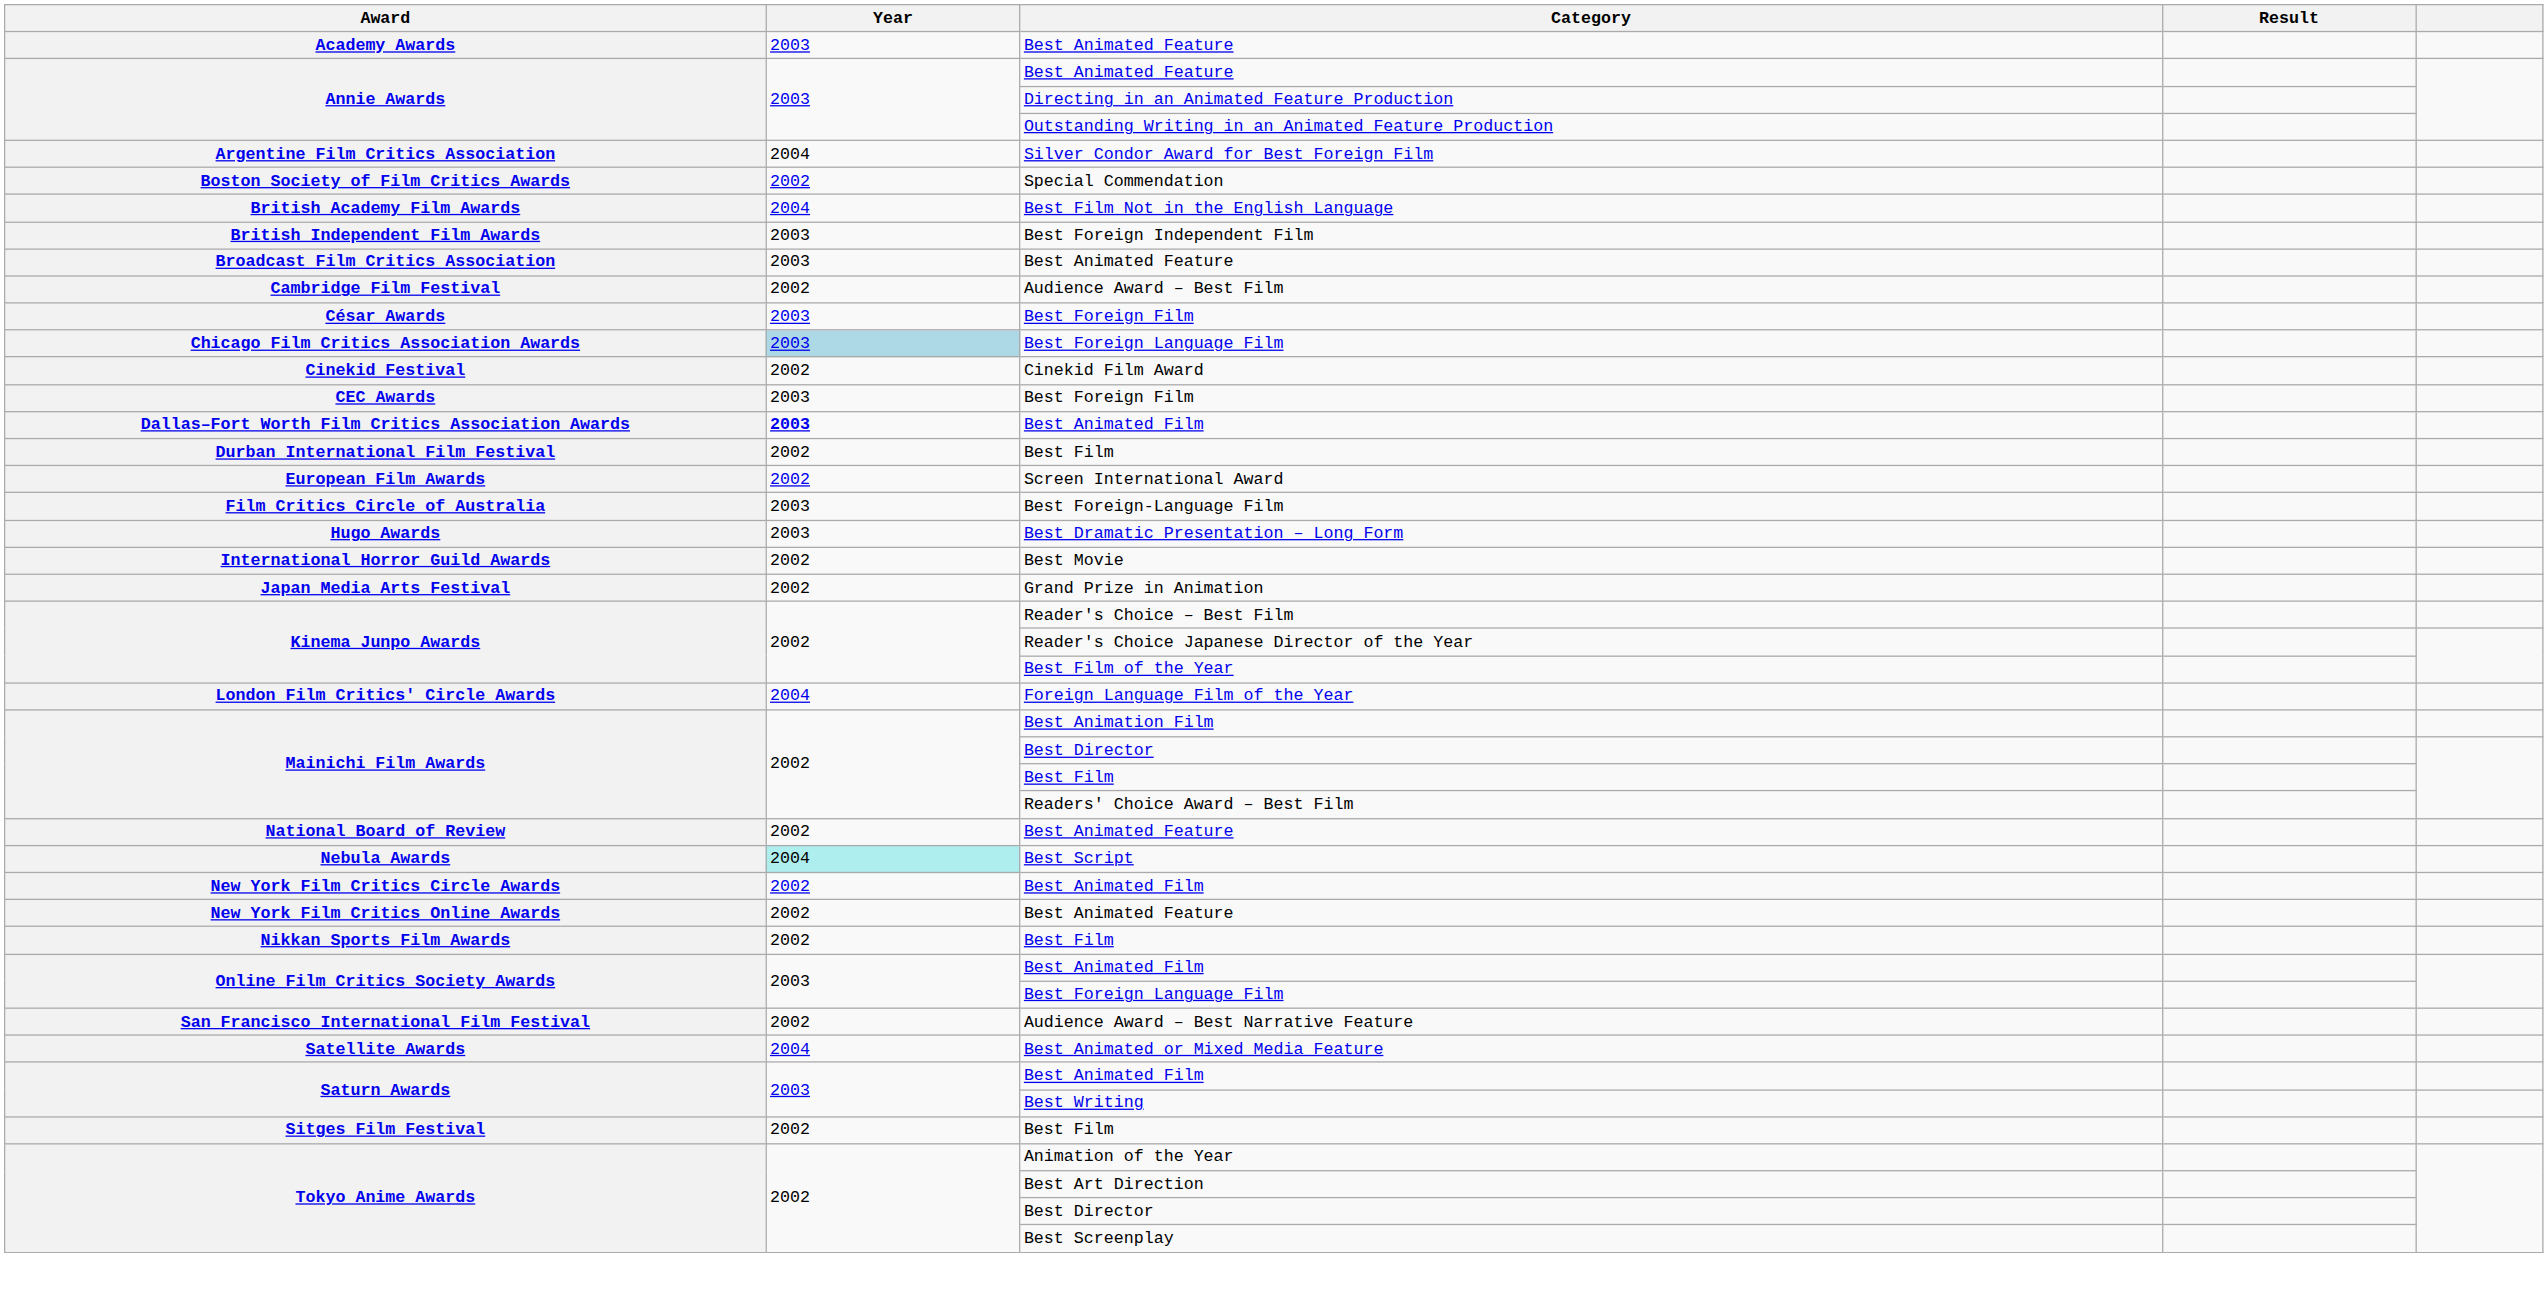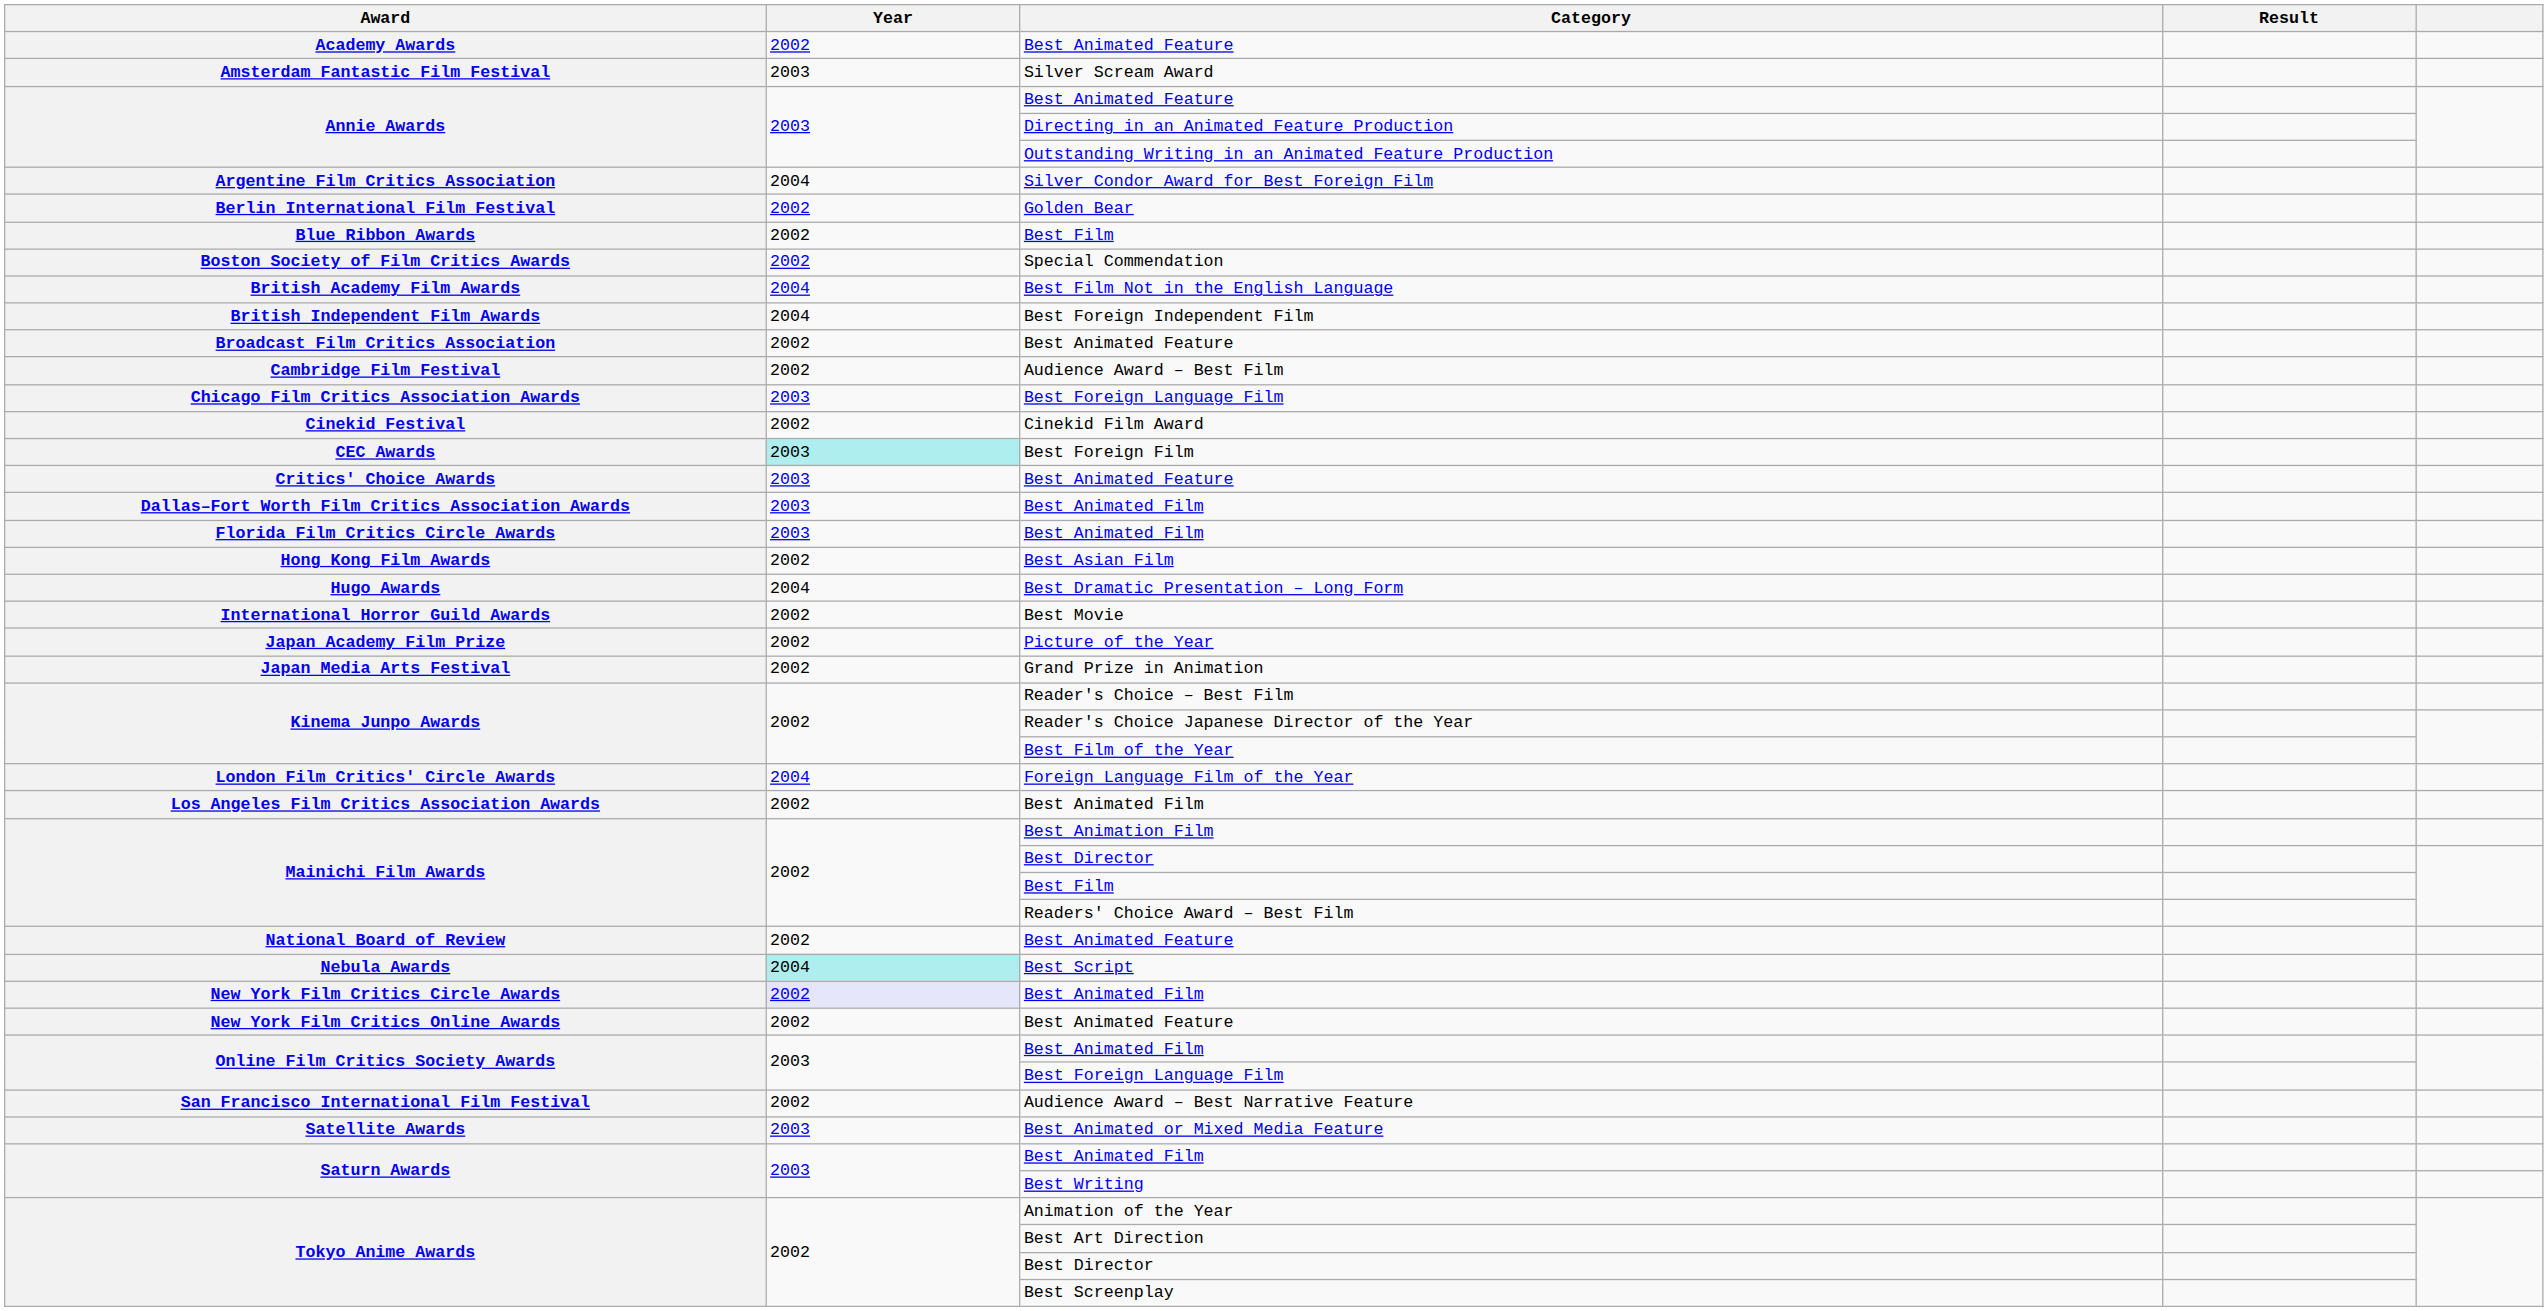 <table class="wikitable plainrowheaders sortable" style="width:100%">
 <tr>
 <th scope="col" style="width:30%">Award</th>
 <th scope="col" style="width:10%">Year</th>
 <th scope="col" style="width:45%">Category</th>
 <th scope="col" style="width:10%">Result</th>
 <th scope="col" style="width:5%" class="unsortable"></th>
 </tr>
 <tr>
 <th scope="row"><a href='#'>Academy Awards</a></th>
-<td><a href='#'>2003</a></td>
+<td><a href='#'>2002</a></td>
 <td><a href='#'>Best Animated Feature</a></td>
+<td></td>
+<td style="text-align:center;"></td>
+</tr>
+<tr>
+<th scope="row"><a href='#'>Amsterdam Fantastic Film Festival</a></th>
+<td>2003</td>
+<td>Silver Scream Award</td>
 <td></td>
 <td style="text-align:center;"></td>
 </tr>
 <tr>
 <th scope="row" rowspan="3"><a href='#'>Annie Awards</a></th>
 <td rowspan="3"><a href='#'>2003</a></td>
 <td><a href='#'>Best Animated Feature</a></td>
 <td></td>
 <td style="text-align:center;" rowspan="3"></td>
 </tr>
 <tr>
 <td><a href='#'>Directing in an Animated Feature Production</a></td>
 <td></td>
 </tr>
 <tr>
 <td><a href='#'>Outstanding Writing in an Animated Feature Production</a></td>
 <td></td>
 </tr>
 <tr>
 <th scope="row"><a href='#'>Argentine Film Critics Association</a></th>
 <td>2004</td>
 <td><a href='#'>Silver Condor Award for Best Foreign Film</a></td>
 <td></td>
 <td style="text-align:center;"></td>
 </tr>
 <tr>
+<th scope="row"><a href='#'>Berlin International Film Festival</a></th>
+<td><a href='#'>2002</a></td>
+<td><a href='#'>Golden Bear</a></td>
+<td></td>
+<td style="text-align:center;"></td>
+</tr>
+<tr>
+<th scope="row"><a href='#'>Blue Ribbon Awards</a></th>
+<td>2002</td>
+<td><a href='#'>Best Film</a></td>
+<td></td>
+<td style="text-align:center;"></td>
+</tr>
+<tr>
 <th scope="row"><a href='#'>Boston Society of Film Critics Awards</a></th>
 <td><a href='#'>2002</a></td>
 <td>Special Commendation</td>
 <td></td>
 <td style="text-align:center;"></td>
 </tr>
 <tr>
 <th scope="row"><a href='#'>British Academy Film Awards</a></th>
 <td><a href='#'>2004</a></td>
 <td><a href='#'>Best Film Not in the English Language</a></td>
 <td></td>
 <td style="text-align:center;"></td>
 </tr>
 <tr>
 <th scope="row"><a href='#'>British Independent Film Awards</a></th>
-<td>2003</td>
+<td>2004</td>
 <td>Best Foreign Independent Film</td>
 <td></td>
 <td style="text-align:center;"></td>
 </tr>
 <tr>
 <th scope="row"><a href='#'>Broadcast Film Critics Association</a></th>
-<td>2003</td>
+<td>2002</td>
 <td>Best Animated Feature</td>
 <td></td>
 <td style="text-align:center;"></td>
 </tr>
 <tr>
 <th scope="row"><a href='#'>Cambridge Film Festival</a></th>
 <td>2002</td>
 <td>Audience Award – Best Film</td>
 <td></td>
 <td style="text-align:center;"></td>
 </tr>
 <tr>
-<th scope="row"><a href='#'>César Awards</a></th>
+<th scope="row"><a href='#'>Chicago Film Critics Association Awards</a></th>
 <td><a href='#'>2003</a></td>
-<td><a href='#'>Best Foreign Film</a></td>
-<td></td>
-<td style="text-align:center;"></td>
-</tr>
-<tr>
-<th scope="row"><a href='#'>Chicago Film Critics Association Awards</a></th>
-<td style="background: lightblue;"><a href='#'>2003</a></td>
 <td><a href='#'>Best Foreign Language Film</a></td>
 <td></td>
 <td style="text-align:center;"></td>
 </tr>
 <tr>
 <th scope="row"><a href='#'>Cinekid Festival</a></th>
 <td>2002</td>
 <td>Cinekid Film Award</td>
 <td></td>
 <td style="text-align:center;"></td>
 </tr>
 <tr>
 <th scope="row"><a href='#'>CEC Awards</a></th>
-<td>2003</td>
+<td style="background: paleturquoise;">2003</td>
 <td>Best Foreign Film</td>
 <td></td>
 <td style="text-align:center;"></td>
 </tr>
 <tr>
+<th scope="row"><a href='#'>Critics' Choice Awards</a></th>
+<td><a href='#'>2003</a></td>
+<td><a href='#'>Best Animated Feature</a></td>
+<td></td>
+<td style="text-align:center;"></td>
+</tr>
+<tr>
 <th scope="row"><a href='#'>Dallas–Fort Worth Film Critics Association Awards</a></th>
-<td><strong><a href='#'>2003</a></strong></td>
+<td><a href='#'>2003</a></td>
 <td><a href='#'>Best Animated Film</a></td>
 <td></td>
 <td style="text-align:center;"></td>
 </tr>
 <tr>
-<th scope="row"><a href='#'>Durban International Film Festival</a></th>
-<td>2002</td>
-<td>Best Film</td>
+<th scope="row"><a href='#'>Florida Film Critics Circle Awards</a></th>
+<td><a href='#'>2003</a></td>
+<td><a href='#'>Best Animated Film</a></td>
 <td></td>
 <td style="text-align:center;"></td>
 </tr>
 <tr>
-<th scope="row"><a href='#'>European Film Awards</a></th>
-<td><a href='#'>2002</a></td>
-<td>Screen International Award</td>
-<td></td>
-<td style="text-align:center;"></td>
-</tr>
-<tr>
-<th scope="row"><a href='#'>Film Critics Circle of Australia</a></th>
-<td>2003</td>
-<td>Best Foreign-Language Film</td>
+<th scope="row"><a href='#'>Hong Kong Film Awards</a></th>
+<td>2002</td>
+<td><a href='#'>Best Asian Film</a></td>
 <td></td>
 <td style="text-align:center;"></td>
 </tr>
 <tr>
 <th scope="row"><a href='#'>Hugo Awards</a></th>
-<td>2003</td>
+<td>2004</td>
 <td><a href='#'>Best Dramatic Presentation – Long Form</a></td>
 <td></td>
 <td style="text-align:center;"></td>
 </tr>
 <tr>
 <th scope="row"><a href='#'>International Horror Guild Awards</a></th>
 <td>2002</td>
 <td>Best Movie</td>
+<td></td>
+<td style="text-align:center;"></td>
+</tr>
+<tr>
+<th scope="row"><a href='#'>Japan Academy Film Prize</a></th>
+<td>2002</td>
+<td><a href='#'>Picture of the Year</a></td>
 <td></td>
 <td style="text-align:center;"></td>
 </tr>
 <tr>
 <th scope="row"><a href='#'>Japan Media Arts Festival</a></th>
 <td>2002</td>
 <td>Grand Prize in Animation</td>
 <td></td>
 <td style="text-align:center;"></td>
 </tr>
 <tr>
 <th scope="row" rowspan="3"><a href='#'>Kinema Junpo Awards</a></th>
 <td rowspan="3">2002</td>
 <td>Reader's Choice – Best Film</td>
 <td></td>
 <td style="text-align:center;"></td>
 </tr>
 <tr>
 <td>Reader's Choice Japanese Director of the Year</td>
 <td></td>
 <td style="text-align:center;" rowspan="2"></td>
 </tr>
 <tr>
 <td><a href='#'>Best Film of the Year</a></td>
 <td></td>
 </tr>
 <tr>
 <th scope="row"><a href='#'>London Film Critics' Circle Awards</a></th>
 <td><a href='#'>2004</a></td>
 <td><a href='#'>Foreign Language Film of the Year</a></td>
+<td></td>
+<td style="text-align:center;"></td>
+</tr>
+<tr>
+<th scope="row"><a href='#'>Los Angeles Film Critics Association Awards</a></th>
+<td>2002</td>
+<td>Best Animated Film</td>
 <td></td>
 <td style="text-align:center;"></td>
 </tr>
 <tr>
 <th scope="row" rowspan="4"><a href='#'>Mainichi Film Awards</a></th>
 <td rowspan="4">2002</td>
 <td><a href='#'>Best Animation Film</a></td>
 <td></td>
 <td style="text-align:center;"></td>
 </tr>
 <tr>
 <td><a href='#'>Best Director</a></td>
 <td></td>
 <td style="text-align:center;" rowspan="3"></td>
 </tr>
 <tr>
 <td><a href='#'>Best Film</a></td>
 <td></td>
 </tr>
 <tr>
 <td>Readers' Choice Award – Best Film</td>
 <td></td>
 </tr>
 <tr>
 <th scope="row"><a href='#'>National Board of Review</a></th>
 <td>2002</td>
 <td><a href='#'>Best Animated Feature</a></td>
 <td></td>
 <td style="text-align:center;"></td>
 </tr>
 <tr>
 <th scope="row"><a href='#'>Nebula Awards</a></th>
 <td style="background: paleturquoise;">2004</td>
 <td><a href='#'>Best Script</a></td>
 <td></td>
 <td style="text-align:center;"></td>
 </tr>
 <tr>
 <th scope="row"><a href='#'>New York Film Critics Circle Awards</a></th>
-<td><a href='#'>2002</a></td>
+<td style="background: lavender;"><a href='#'>2002</a></td>
 <td><a href='#'>Best Animated Film</a></td>
 <td></td>
 <td style="text-align:center;"></td>
 </tr>
 <tr>
 <th scope="row"><a href='#'>New York Film Critics Online Awards</a></th>
 <td>2002</td>
 <td>Best Animated Feature</td>
-<td></td>
-<td style="text-align:center;"></td>
-</tr>
-<tr>
-<th scope="row"><a href='#'>Nikkan Sports Film Awards</a></th>
-<td>2002</td>
-<td><a href='#'>Best Film</a></td>
 <td></td>
 <td style="text-align:center;"></td>
 </tr>
 <tr>
 <th scope="row" rowspan="2"><a href='#'>Online Film Critics Society Awards</a></th>
 <td rowspan="2">2003</td>
 <td><a href='#'>Best Animated Film</a></td>
 <td></td>
 <td style="text-align:center;" rowspan="2"></td>
 </tr>
 <tr>
 <td><a href='#'>Best Foreign Language Film</a></td>
 <td></td>
 </tr>
 <tr>
 <th scope="row"><a href='#'>San Francisco International Film Festival</a></th>
 <td>2002</td>
 <td>Audience Award – Best Narrative Feature</td>
 <td></td>
 <td style="text-align:center;"></td>
 </tr>
 <tr>
 <th scope="row"><a href='#'>Satellite Awards</a></th>
-<td><a href='#'>2004</a></td>
+<td><a href='#'>2003</a></td>
 <td><a href='#'>Best Animated or Mixed Media Feature</a></td>
 <td></td>
 <td style="text-align:center;"></td>
 </tr>
 <tr>
 <th scope="row" rowspan="2"><a href='#'>Saturn Awards</a></th>
 <td rowspan="2"><a href='#'>2003</a></td>
 <td><a href='#'>Best Animated Film</a></td>
 <td></td>
 <td style="text-align:center;"></td>
 </tr>
 <tr>
 <td><a href='#'>Best Writing</a></td>
-<td></td>
-<td style="text-align:center;"></td>
-</tr>
-<tr>
-<th scope="row"><a href='#'>Sitges Film Festival</a></th>
-<td>2002</td>
-<td>Best Film</td>
 <td></td>
 <td style="text-align:center;"></td>
 </tr>
 <tr>
 <th scope="row" rowspan="4"><a href='#'>Tokyo Anime Awards</a></th>
 <td rowspan="4">2002</td>
 <td>Animation of the Year</td>
 <td></td>
 <td style="text-align:center;" rowspan="4"></td>
 </tr>
 <tr>
 <td>Best Art Direction</td>
 <td></td>
 </tr>
 <tr>
 <td>Best Director</td>
 <td></td>
 </tr>
 <tr>
 <td>Best Screenplay</td>
 <td></td>
 </tr>
 </table>
